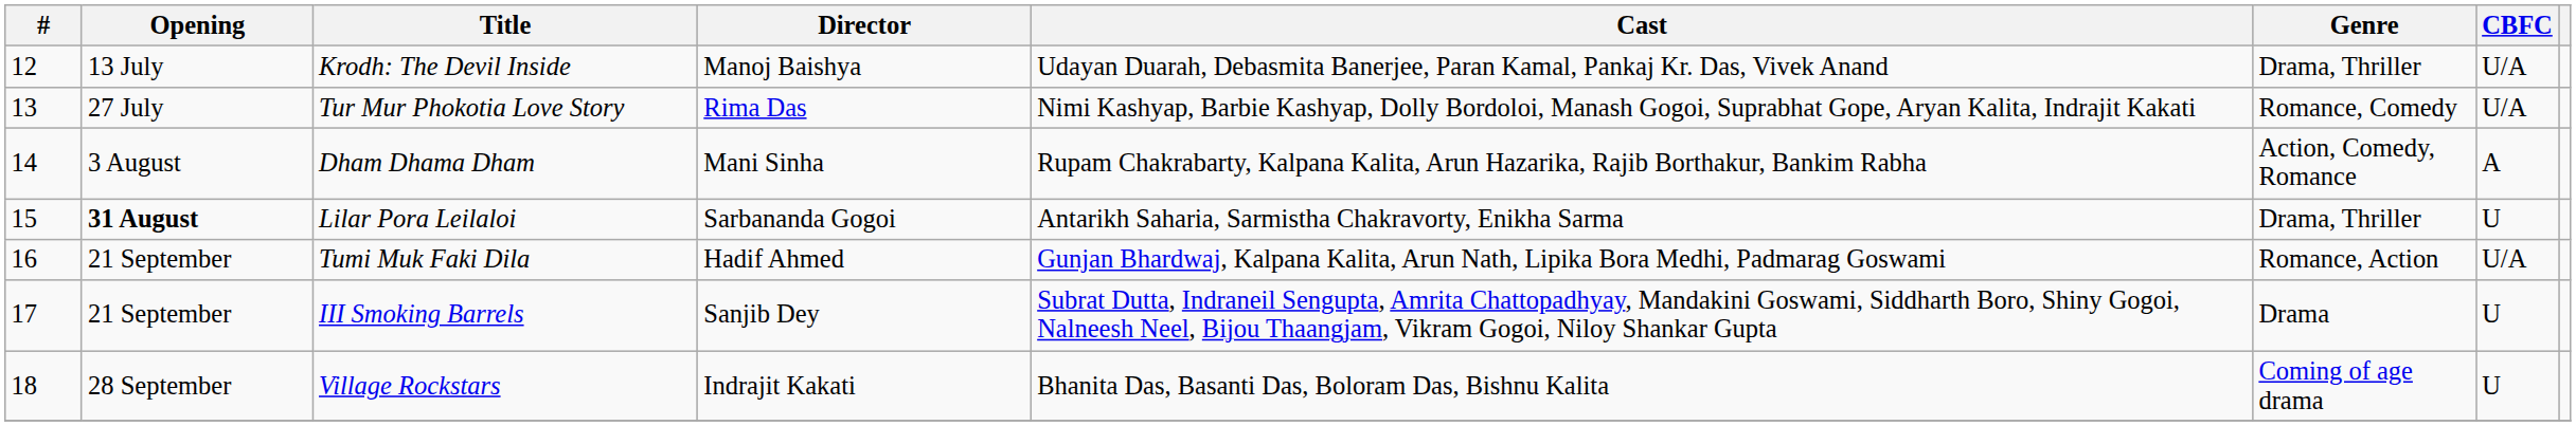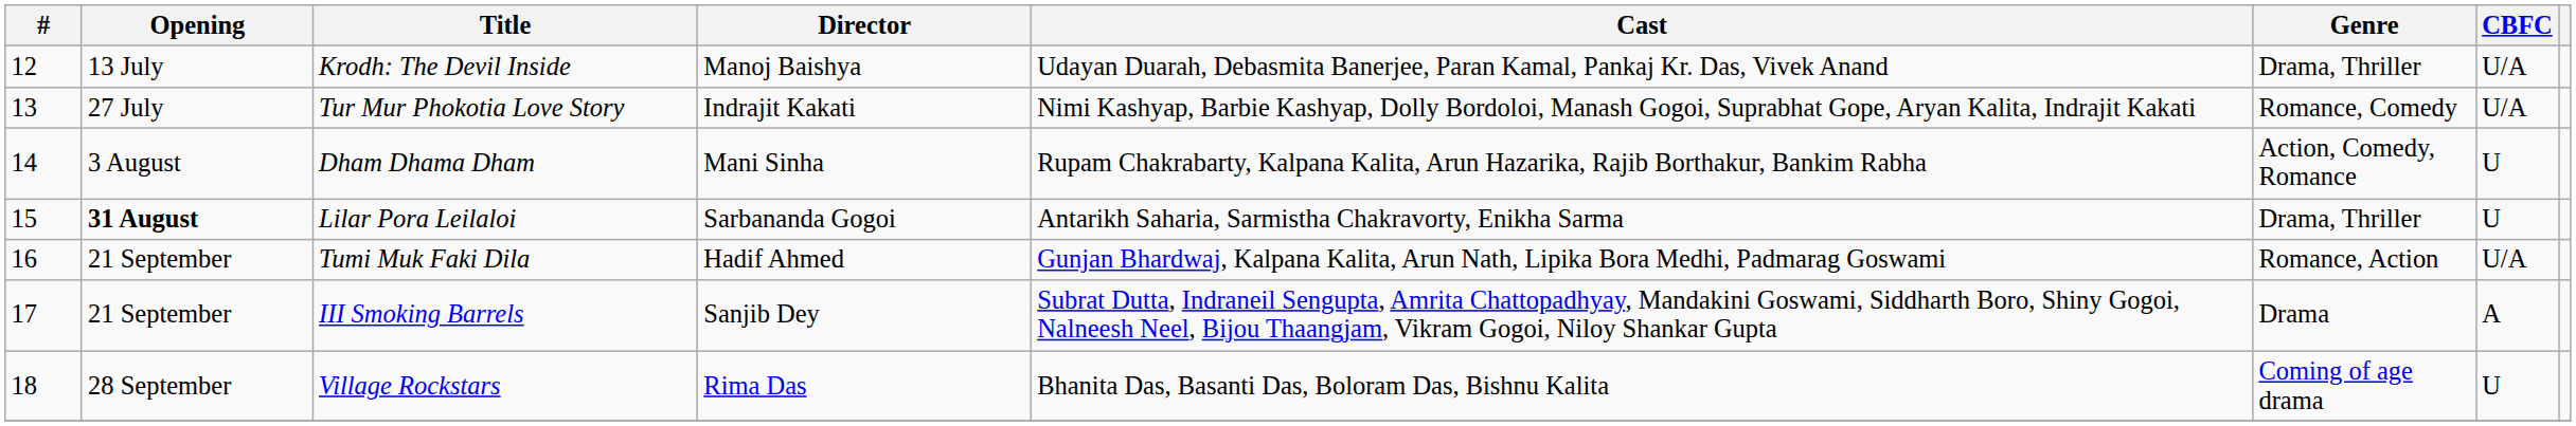 <table class="wikitable sortable" style="width:100%;">
 <tr>
 <th width="3%">#</th>
 <th width="9%">Opening</th>
 <th width="15%">Title</th>
 <th width="13%">Director</th>
 <th>Cast</th>
 <th>Genre</th>
 <th><a href='#'>CBFC</a></th>
 <th></th>
 </tr>
 <tr>
 <td>12</td>
 <td>13 July</td>
 <td><em>Krodh: The Devil Inside</em></td>
 <td>Manoj Baishya</td>
 <td>Udayan Duarah, Debasmita Banerjee, Paran Kamal, Pankaj Kr. Das, Vivek Anand</td>
 <td>Drama, Thriller</td>
 <td>U/A</td>
 <td></td>
 </tr>
 <tr>
 <td>13</td>
 <td>27 July</td>
 <td><em>Tur Mur Phokotia Love Story</em></td>
-<td><a href='#'>Rima Das</a></td>
+<td>Indrajit Kakati</td>
 <td>Nimi Kashyap, Barbie Kashyap, Dolly Bordoloi, Manash Gogoi, Suprabhat Gope, Aryan Kalita, Indrajit Kakati</td>
 <td>Romance, Comedy</td>
 <td>U/A</td>
 <td></td>
 </tr>
 <tr>
 <td>14</td>
 <td>3 August</td>
 <td><em>Dham Dhama Dham</em></td>
 <td>Mani Sinha</td>
 <td>Rupam Chakrabarty, Kalpana Kalita, Arun Hazarika, Rajib Borthakur, Bankim Rabha</td>
 <td>Action, Comedy, Romance</td>
-<td>A</td>
+<td>U</td>
 <td></td>
 </tr>
 <tr>
 <td>15</td>
 <td><strong>31 August</strong></td>
 <td><em>Lilar Pora Leilaloi</em></td>
 <td>Sarbananda Gogoi</td>
 <td>Antarikh Saharia, Sarmistha Chakravorty, Enikha Sarma</td>
 <td>Drama, Thriller</td>
 <td>U</td>
 <td></td>
 </tr>
 <tr>
 <td>16</td>
 <td>21 September</td>
 <td><em>Tumi Muk Faki Dila</em></td>
 <td>Hadif Ahmed</td>
 <td><a href='#'>Gunjan Bhardwaj</a>, Kalpana Kalita, Arun Nath, Lipika Bora Medhi, Padmarag Goswami</td>
 <td>Romance, Action</td>
 <td>U/A</td>
 <td></td>
 </tr>
 <tr>
 <td>17</td>
 <td>21 September</td>
 <td><em><a href='#'>III Smoking Barrels</a></em></td>
 <td>Sanjib Dey</td>
 <td><a href='#'>Subrat Dutta</a>, <a href='#'>Indraneil Sengupta</a>, <a href='#'>Amrita Chattopadhyay</a>, Mandakini Goswami, Siddharth Boro, Shiny Gogoi, <a href='#'>Nalneesh Neel</a>, <a href='#'>Bijou Thaangjam</a>,  Vikram Gogoi, Niloy Shankar Gupta</td>
 <td>Drama</td>
-<td>U</td>
+<td>A</td>
 <td align="center"></td>
 </tr>
 <tr>
 <td>18</td>
 <td>28 September</td>
 <td><em><a href='#'>Village Rockstars</a></em></td>
-<td>Indrajit Kakati</td>
+<td><a href='#'>Rima Das</a></td>
 <td>Bhanita Das, Basanti Das, Boloram Das, Bishnu Kalita</td>
 <td><a href='#'>Coming of age</a> drama</td>
 <td>U</td>
 <td align="center"></td>
 </tr>
 <tr>
 </tr>
 </table>
